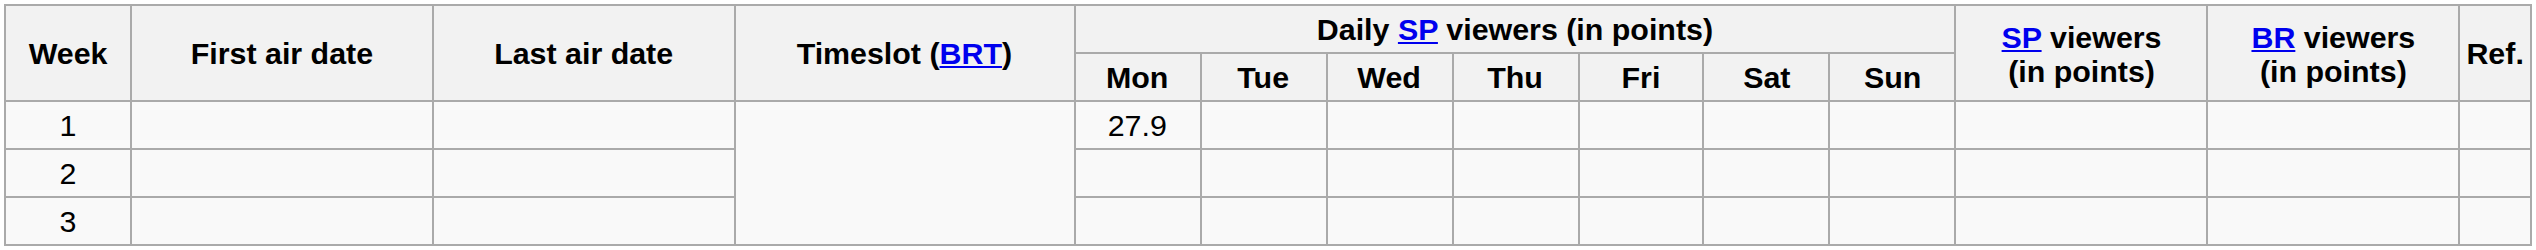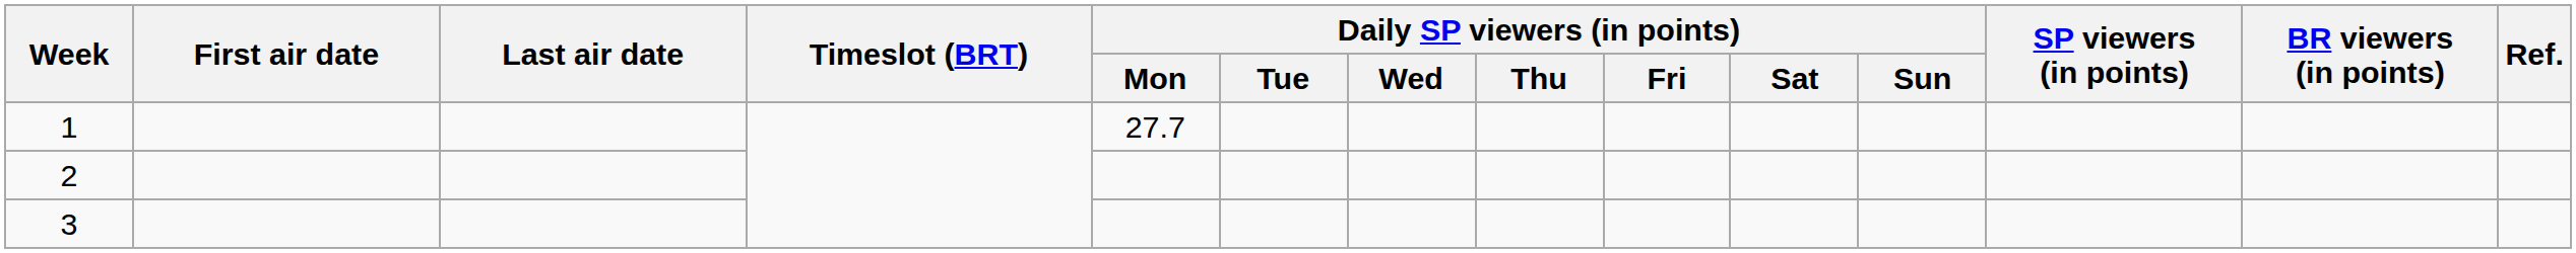 <table class="wikitable sortable" style="text-align:center; font-size:95%; width: 100%">
 <tr>
 <th rowspan=2 width="05.0%">Week</th>
 <th rowspan=2 width="12.0%">First air date</th>
 <th rowspan=2 width="12.0%">Last air date</th>
 <th rowspan=2 width="13.5%">Timeslot (<a href='#'>BRT</a>)</th>
 <th colspan=7 width="35.0%">Daily <a href='#'>SP</a> viewers (in points)</th>
 <th rowspan=2 width="10.0%"><a href='#'>SP</a> viewers<br>(in points)</th>
 <th rowspan=2 width="10.0%"><a href='#'>BR</a> viewers<br>(in points)</th>
 <th rowspan=2 width="05.0%">Ref.</th>
 </tr>
 <tr>
 <th width="05%">Mon</th>
 <th width="05%">Tue</th>
 <th width="05%">Wed</th>
 <th width="05%">Thu</th>
 <th width="05%">Fri</th>
 <th width="05%">Sat</th>
 <th width="05%">Sun</th>
 </tr>
 <tr>
 <td>1</td>
 <td></td>
 <td></td>
 <td rowspan=14></td>
-<td>27.9</td>
+<td>27.7</td>
 <td></td>
 <td></td>
 <td></td>
 <td></td>
 <td></td>
 <td></td>
 <td></td>
 <td></td>
 <td></td>
 </tr>
 <tr>
 <td>2</td>
 <td></td>
 <td></td>
 <td></td>
 <td></td>
 <td></td>
 <td></td>
 <td></td>
 <td></td>
 <td></td>
 <td></td>
 <td></td>
 <td></td>
 </tr>
 <tr>
 <td>3</td>
 <td></td>
 <td></td>
 <td></td>
 <td></td>
 <td></td>
 <td></td>
 <td></td>
 <td></td>
 <td></td>
 <td></td>
 <td></td>
 <td></td>
 </tr>
 <tr>
 </tr>
 </table>
